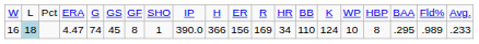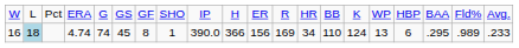 <table class=wikitable style="text-align:center">
 <tr>
 <td><a href='#'>W</a></td>
 <td>L</td>
 <td>Pct</td>
 <td><a href='#'>ERA</a></td>
 <td><a href='#'>G</a></td>
 <td><a href='#'>GS</a></td>
 <td><a href='#'>GF</a></td>
 <td><a href='#'>SHO</a></td>
 <td><a href='#'>IP</a></td>
 <td><a href='#'>H</a></td>
 <td><a href='#'>ER</a></td>
 <td><a href='#'>R</a></td>
 <td><a href='#'>HR</a></td>
 <td><a href='#'>BB</a></td>
 <td><a href='#'>K</a></td>
 <td><a href='#'>WP</a></td>
 <td><a href='#'>HBP</a></td>
 <td><a href='#'>BAA</a></td>
 <td><a href='#'>Fld%</a></td>
 <td><a href='#'>Avg.</a></td>
 </tr>
 <tr>
 <td>16</td>
 <td style="background: lightblue;">18</td>
 <td></td>
-<td>4.47</td>
+<td>4.74</td>
 <td>74</td>
 <td>45</td>
 <td>8</td>
 <td>1</td>
 <td>390.0</td>
 <td>366</td>
 <td>156</td>
 <td>169</td>
 <td>34</td>
 <td>110</td>
 <td>124</td>
-<td>10</td>
-<td>8</td>
+<td>13</td>
+<td>6</td>
 <td>.295</td>
 <td>.989</td>
 <td>.233</td>
 </tr>
 </table>
